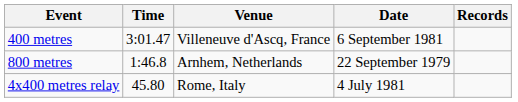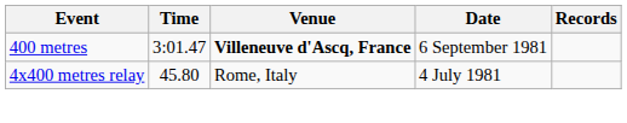 <table class="wikitable">
 <tr>
 <th>Event</th>
 <th>Time</th>
 <th>Venue</th>
 <th>Date</th>
 <th>Records</th>
 </tr>
 <tr>
 <td><a href='#'>400 metres</a></td>
 <td align=center>3:01.47</td>
-<td>Villeneuve d'Ascq, France</td>
+<td><strong>Villeneuve d'Ascq, France</strong></td>
 <td>6 September 1981</td>
-<td></td>
-</tr>
-<tr>
-<td><a href='#'>800 metres</a></td>
-<td align=center>1:46.8</td>
-<td>Arnhem, Netherlands</td>
-<td>22 September 1979</td>
 <td></td>
 </tr>
 <tr>
 <td><a href='#'>4x400 metres relay</a></td>
 <td align=center>45.80</td>
 <td>Rome, Italy</td>
 <td>4 July 1981</td>
 <td></td>
 </tr>
 </table>
